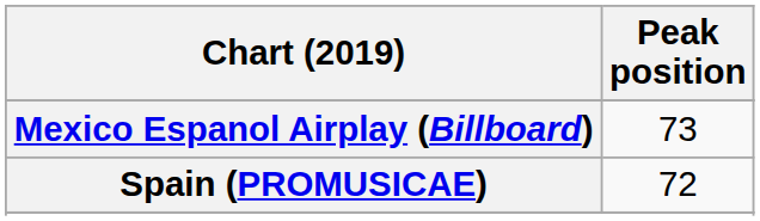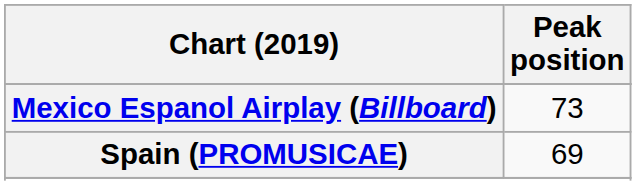 <table class="wikitable sortable plainrowheaders" style="text-align:center">
 <tr>
 <th scope="col">Chart (2019)</th>
 <th scope="col">Peak<br>position</th>
 </tr>
 <tr>
 </tr>
 <tr>
 <th scope="row"><a href='#'>Mexico Espanol Airplay</a> (<a href='#'><em>Billboard</em></a>)</th>
 <td>73</td>
 </tr>
 <tr>
 <th scope="row">Spain (<a href='#'>PROMUSICAE</a>)</th>
-<td>72</td>
+<td>69</td>
 </tr>
 <tr>
 </tr>
 <tr>
 </tr>
 <tr>
 </tr>
 <tr>
 </tr>
 </table>
